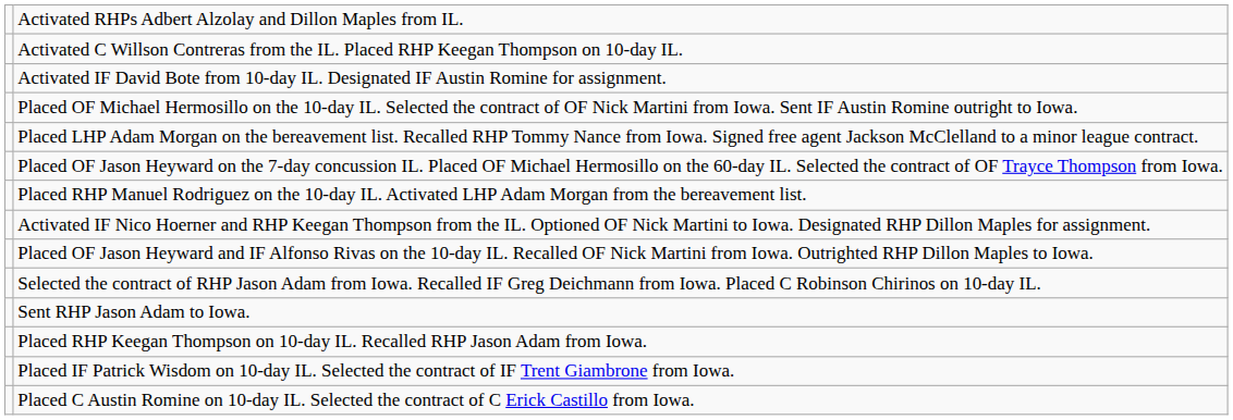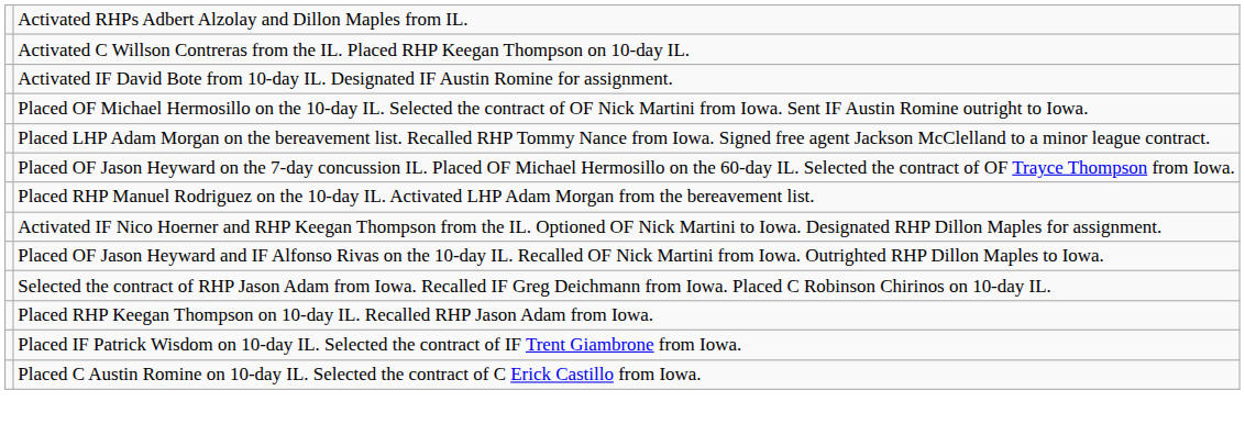 <table class="wikitable">
 <tr>
 <td></td>
 <td>Activated RHPs Adbert Alzolay and Dillon Maples from IL.</td>
 </tr>
 <tr>
 <td></td>
 <td>Activated C Willson Contreras from the IL. Placed RHP Keegan Thompson on 10-day IL.</td>
 </tr>
 <tr>
 <td></td>
 <td>Activated IF David Bote from 10-day IL. Designated IF Austin Romine for assignment.</td>
 </tr>
 <tr>
 <td></td>
 <td>Placed OF Michael Hermosillo on the 10-day IL. Selected the contract of OF Nick Martini from Iowa. Sent IF Austin Romine outright to Iowa.</td>
 </tr>
 <tr>
 <td></td>
 <td>Placed LHP Adam Morgan on the bereavement list. Recalled RHP Tommy Nance from Iowa. Signed free agent Jackson McClelland to a minor league contract.</td>
 </tr>
 <tr>
 <td></td>
 <td>Placed OF Jason Heyward on the 7-day concussion IL. Placed OF Michael Hermosillo on the 60-day IL. Selected the contract of OF <a href='#'>Trayce Thompson</a> from Iowa.</td>
 </tr>
 <tr>
 <td></td>
 <td>Placed RHP Manuel Rodriguez on the 10-day IL. Activated LHP Adam Morgan from the bereavement list.</td>
 </tr>
 <tr>
 <td></td>
 <td>Activated IF Nico Hoerner and RHP Keegan Thompson from the IL. Optioned OF Nick Martini to Iowa. Designated RHP Dillon Maples for assignment.</td>
 </tr>
 <tr>
 <td></td>
 <td>Placed OF Jason Heyward and IF Alfonso Rivas on the 10-day IL. Recalled OF Nick Martini from Iowa. Outrighted RHP Dillon Maples to Iowa.</td>
 </tr>
 <tr>
 <td></td>
 <td>Selected the contract of RHP Jason Adam from Iowa. Recalled IF Greg Deichmann from Iowa. Placed C Robinson Chirinos on 10-day IL.</td>
 </tr>
 <tr>
 <td></td>
-<td>Sent RHP Jason Adam to Iowa.</td>
-</tr>
-<tr>
-<td></td>
 <td>Placed RHP Keegan Thompson on 10-day IL. Recalled RHP Jason Adam from Iowa.</td>
 </tr>
 <tr>
 <td></td>
 <td>Placed IF Patrick Wisdom on 10-day IL. Selected the contract of IF <a href='#'>Trent Giambrone</a> from Iowa.</td>
 </tr>
 <tr>
 <td></td>
 <td>Placed C Austin Romine on 10-day IL. Selected the contract of C <a href='#'>Erick Castillo</a> from Iowa.</td>
 </tr>
 </table>
